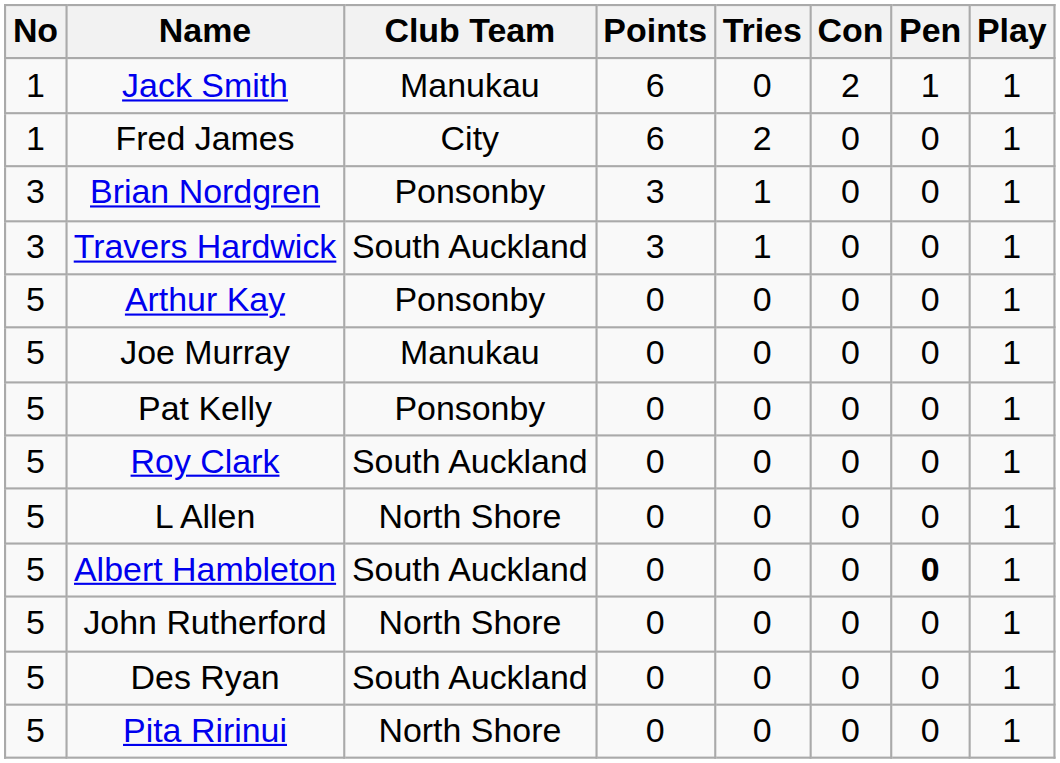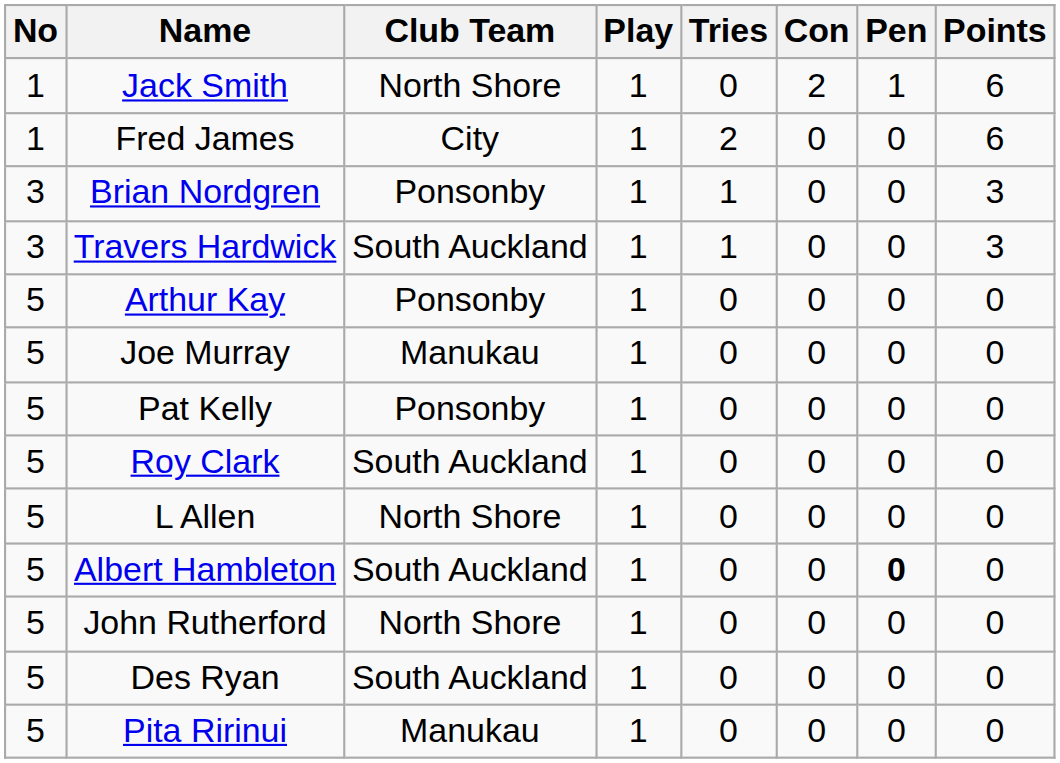 <table class="wikitable sortable" style="text-align: center;">
 <tr>
 <th>No</th>
 <th>Name</th>
 <th>Club Team</th>
-<th>Points</th>
+<th>Play</th>
 <th>Tries</th>
 <th>Con</th>
 <th>Pen</th>
-<th>Play</th>
+<th>Points</th>
 </tr>
 <tr>
 <td>1</td>
 <td><a href='#'>Jack Smith</a></td>
-<td>Manukau</td>
-<td>6</td>
+<td>North Shore</td>
+<td>1</td>
 <td>0</td>
 <td>2</td>
 <td>1</td>
-<td>1</td>
+<td>6</td>
 </tr>
 <tr>
 <td>1</td>
 <td>Fred James</td>
 <td>City</td>
-<td>6</td>
+<td>1</td>
 <td>2</td>
 <td>0</td>
 <td>0</td>
-<td>1</td>
+<td>6</td>
 </tr>
 <tr>
 <td>3</td>
 <td><a href='#'>Brian Nordgren</a></td>
 <td>Ponsonby</td>
-<td>3</td>
+<td>1</td>
 <td>1</td>
 <td>0</td>
 <td>0</td>
-<td>1</td>
+<td>3</td>
 </tr>
 <tr>
 <td>3</td>
 <td><a href='#'>Travers Hardwick</a></td>
 <td>South Auckland</td>
-<td>3</td>
+<td>1</td>
 <td>1</td>
 <td>0</td>
 <td>0</td>
-<td>1</td>
+<td>3</td>
 </tr>
 <tr>
 <td>5</td>
 <td><a href='#'>Arthur Kay</a></td>
 <td>Ponsonby</td>
+<td>1</td>
 <td>0</td>
 <td>0</td>
 <td>0</td>
 <td>0</td>
-<td>1</td>
 </tr>
 <tr>
 <td>5</td>
 <td>Joe Murray</td>
 <td>Manukau</td>
+<td>1</td>
 <td>0</td>
 <td>0</td>
 <td>0</td>
 <td>0</td>
-<td>1</td>
 </tr>
 <tr>
 <td>5</td>
 <td>Pat Kelly</td>
 <td>Ponsonby</td>
+<td>1</td>
 <td>0</td>
 <td>0</td>
 <td>0</td>
 <td>0</td>
-<td>1</td>
 </tr>
 <tr>
 <td>5</td>
 <td><a href='#'>Roy Clark</a></td>
 <td>South Auckland</td>
+<td>1</td>
 <td>0</td>
 <td>0</td>
 <td>0</td>
 <td>0</td>
-<td>1</td>
 </tr>
 <tr>
 <td>5</td>
 <td>L Allen</td>
 <td>North Shore</td>
+<td>1</td>
 <td>0</td>
 <td>0</td>
 <td>0</td>
 <td>0</td>
-<td>1</td>
 </tr>
 <tr>
 <td>5</td>
 <td><a href='#'>Albert Hambleton</a></td>
 <td>South Auckland</td>
-<td>0</td>
+<td>1</td>
 <td>0</td>
 <td>0</td>
 <td><strong>0</strong></td>
-<td>1</td>
+<td>0</td>
 </tr>
 <tr>
 <td>5</td>
 <td>John Rutherford</td>
 <td>North Shore</td>
+<td>1</td>
 <td>0</td>
 <td>0</td>
 <td>0</td>
 <td>0</td>
-<td>1</td>
 </tr>
 <tr>
 <td>5</td>
 <td>Des Ryan</td>
 <td>South Auckland</td>
+<td>1</td>
 <td>0</td>
 <td>0</td>
 <td>0</td>
 <td>0</td>
-<td>1</td>
 </tr>
 <tr>
 <td>5</td>
 <td><a href='#'>Pita Ririnui</a></td>
-<td>North Shore</td>
+<td>Manukau</td>
+<td>1</td>
 <td>0</td>
 <td>0</td>
 <td>0</td>
 <td>0</td>
-<td>1</td>
 </tr>
 </table>
